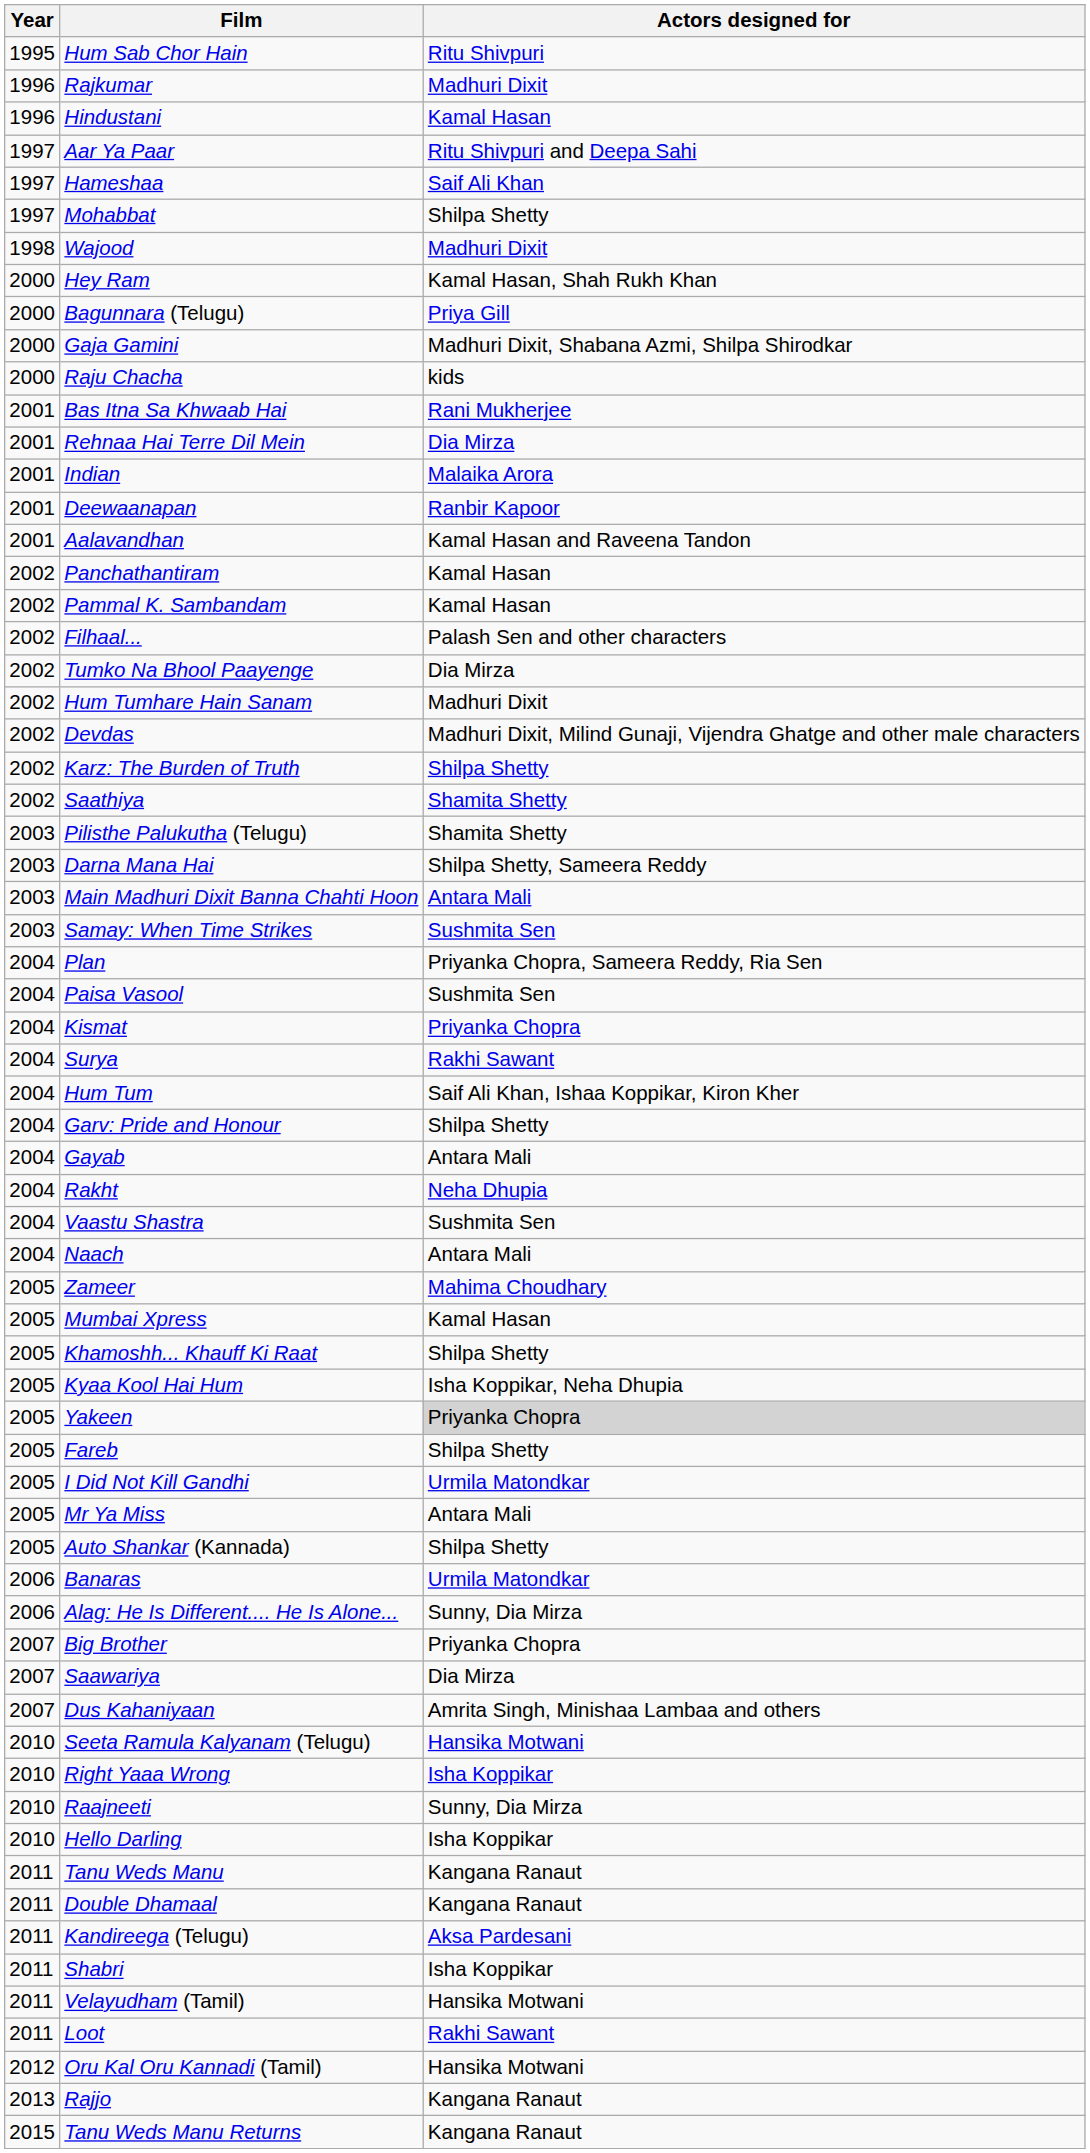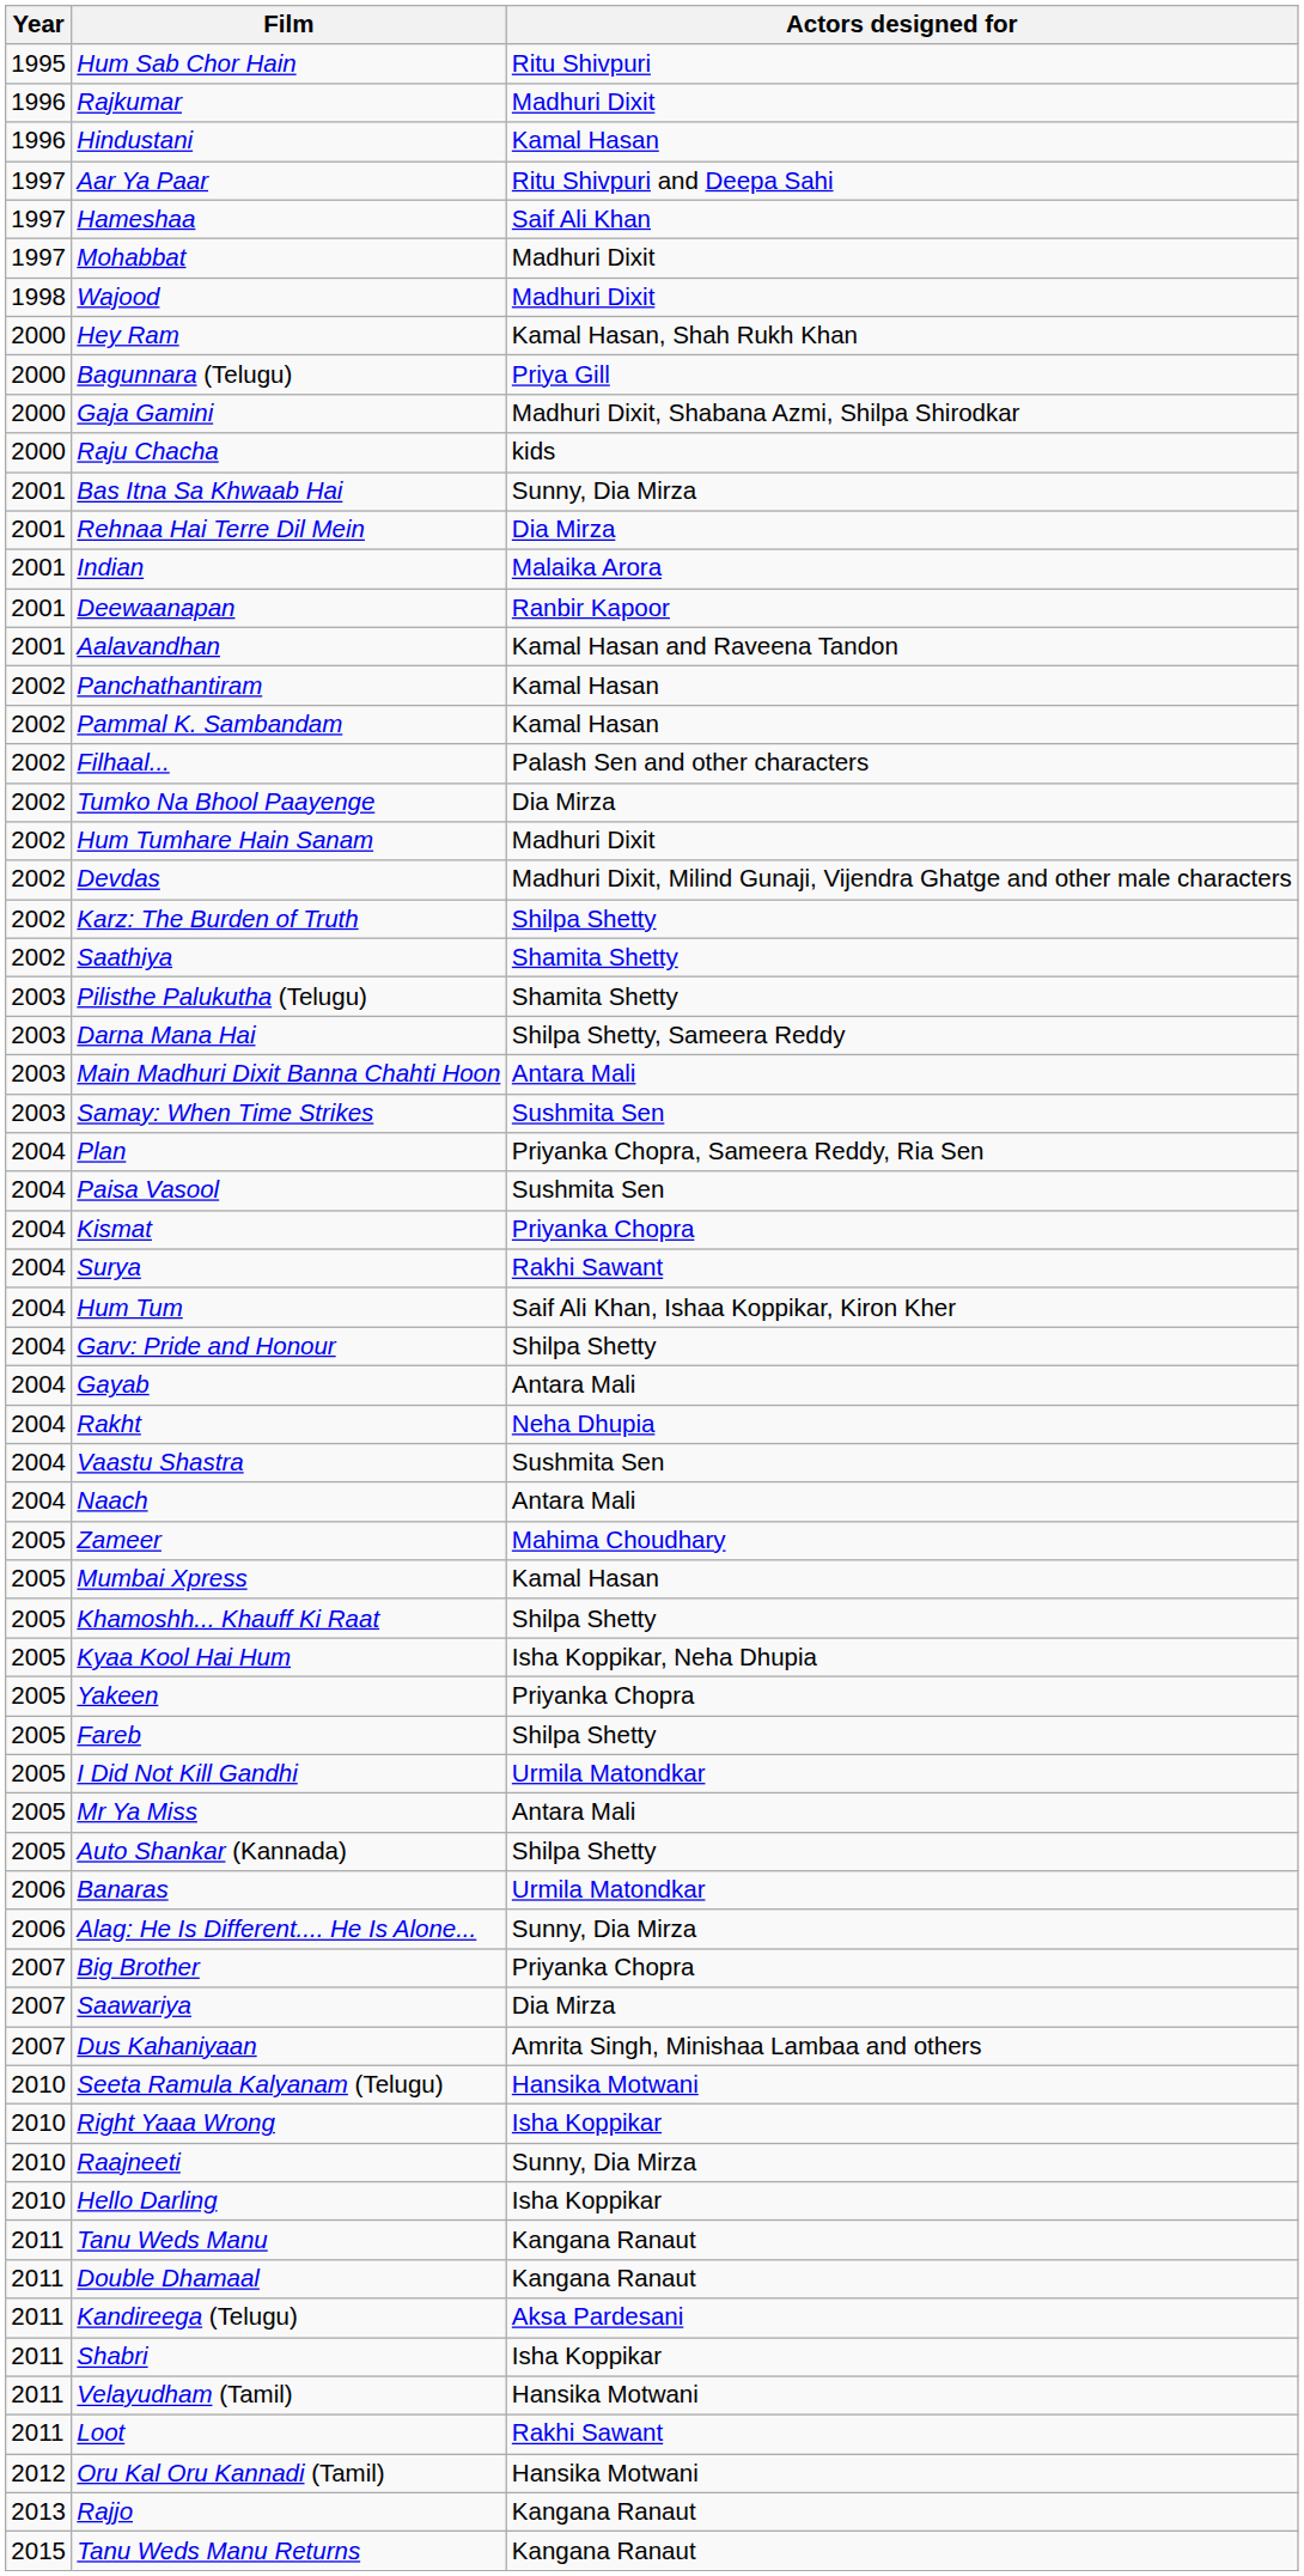 <table class="wikitable">
 <tr>
 <th>Year</th>
 <th>Film</th>
 <th>Actors designed for</th>
 </tr>
 <tr>
 <td>1995</td>
 <td><em><a href='#'>Hum Sab Chor Hain</a></em></td>
 <td><a href='#'>Ritu Shivpuri</a></td>
 </tr>
 <tr>
 <td>1996</td>
 <td><em><a href='#'>Rajkumar</a></em></td>
 <td><a href='#'>Madhuri Dixit</a></td>
 </tr>
 <tr>
 <td>1996</td>
 <td><em><a href='#'>Hindustani</a></em></td>
 <td><a href='#'>Kamal Hasan</a></td>
 </tr>
 <tr>
 <td>1997</td>
 <td><em><a href='#'>Aar Ya Paar</a></em></td>
 <td><a href='#'>Ritu Shivpuri</a> and <a href='#'>Deepa Sahi</a></td>
 </tr>
 <tr>
 <td>1997</td>
 <td><em><a href='#'>Hameshaa</a></em></td>
 <td><a href='#'>Saif Ali Khan</a></td>
 </tr>
 <tr>
 <td>1997</td>
 <td><em><a href='#'>Mohabbat</a></em></td>
-<td>Shilpa Shetty</td>
+<td>Madhuri Dixit</td>
 </tr>
 <tr>
 <td>1998</td>
 <td><em><a href='#'>Wajood</a></em></td>
 <td><a href='#'>Madhuri Dixit</a></td>
 </tr>
 <tr>
 <td>2000</td>
 <td><em><a href='#'>Hey Ram</a></em></td>
 <td>Kamal Hasan, Shah Rukh Khan</td>
 </tr>
 <tr>
 <td>2000</td>
 <td><em><a href='#'>Bagunnara</a></em> (Telugu)</td>
 <td><a href='#'>Priya Gill</a></td>
 </tr>
 <tr>
 <td>2000</td>
 <td><em><a href='#'>Gaja Gamini</a></em></td>
 <td>Madhuri Dixit, Shabana Azmi, Shilpa Shirodkar</td>
 </tr>
 <tr>
 <td>2000</td>
 <td><em><a href='#'>Raju Chacha</a></em></td>
 <td>kids</td>
 </tr>
 <tr>
 <td>2001</td>
 <td><em><a href='#'>Bas Itna Sa Khwaab Hai</a></em></td>
-<td><a href='#'>Rani Mukherjee</a></td>
+<td>Sunny, Dia Mirza</td>
 </tr>
 <tr>
 <td>2001</td>
 <td><em><a href='#'>Rehnaa Hai Terre Dil Mein</a></em></td>
 <td><a href='#'>Dia Mirza</a></td>
 </tr>
 <tr>
 <td>2001</td>
 <td><em><a href='#'>Indian</a></em></td>
 <td><a href='#'>Malaika Arora</a></td>
 </tr>
 <tr>
 <td>2001</td>
 <td><em><a href='#'>Deewaanapan</a></em></td>
 <td><a href='#'>Ranbir Kapoor</a></td>
 </tr>
 <tr>
 <td>2001</td>
 <td><em><a href='#'>Aalavandhan</a></em></td>
 <td>Kamal Hasan and Raveena Tandon</td>
 </tr>
 <tr>
 <td>2002</td>
 <td><em><a href='#'>Panchathantiram</a></em></td>
 <td>Kamal Hasan</td>
 </tr>
 <tr>
 <td>2002</td>
 <td><em><a href='#'>Pammal K. Sambandam</a></em></td>
 <td>Kamal Hasan</td>
 </tr>
 <tr>
 <td>2002</td>
 <td><em><a href='#'>Filhaal...</a></em></td>
 <td>Palash Sen and other characters</td>
 </tr>
 <tr>
 <td>2002</td>
 <td><em><a href='#'>Tumko Na Bhool Paayenge</a></em></td>
 <td>Dia Mirza</td>
 </tr>
 <tr>
 <td>2002</td>
 <td><em><a href='#'>Hum Tumhare Hain Sanam</a></em></td>
 <td>Madhuri Dixit</td>
 </tr>
 <tr>
 <td>2002</td>
 <td><em><a href='#'>Devdas</a></em></td>
 <td>Madhuri Dixit, Milind Gunaji, Vijendra Ghatge and other male characters</td>
 </tr>
 <tr>
 <td>2002</td>
 <td><em><a href='#'>Karz: The Burden of Truth</a></em></td>
 <td><a href='#'>Shilpa Shetty</a></td>
 </tr>
 <tr>
 <td>2002</td>
 <td><em><a href='#'>Saathiya</a></em></td>
 <td><a href='#'>Shamita Shetty</a></td>
 </tr>
 <tr>
 <td>2003</td>
 <td><em><a href='#'>Pilisthe Palukutha</a></em> (Telugu)</td>
 <td>Shamita Shetty</td>
 </tr>
 <tr>
 <td>2003</td>
 <td><em><a href='#'>Darna Mana Hai</a></em></td>
 <td>Shilpa Shetty, Sameera Reddy</td>
 </tr>
 <tr>
 <td>2003</td>
 <td><em><a href='#'>Main Madhuri Dixit Banna Chahti Hoon</a></em></td>
 <td><a href='#'>Antara Mali</a></td>
 </tr>
 <tr>
 <td>2003</td>
 <td><em><a href='#'>Samay: When Time Strikes</a></em></td>
 <td><a href='#'>Sushmita Sen</a></td>
 </tr>
 <tr>
 <td>2004</td>
 <td><em><a href='#'>Plan</a></em></td>
 <td>Priyanka Chopra, Sameera Reddy, Ria Sen</td>
 </tr>
 <tr>
 <td>2004</td>
 <td><em><a href='#'>Paisa Vasool</a></em></td>
 <td>Sushmita Sen</td>
 </tr>
 <tr>
 <td>2004</td>
 <td><em><a href='#'>Kismat</a></em></td>
 <td><a href='#'>Priyanka Chopra</a></td>
 </tr>
 <tr>
 <td>2004</td>
 <td><em><a href='#'>Surya</a></em></td>
 <td><a href='#'>Rakhi Sawant</a></td>
 </tr>
 <tr>
 <td>2004</td>
 <td><em><a href='#'>Hum Tum</a></em></td>
 <td>Saif Ali Khan, Ishaa Koppikar, Kiron Kher</td>
 </tr>
 <tr>
 <td>2004</td>
 <td><em><a href='#'>Garv: Pride and Honour</a></em></td>
 <td>Shilpa Shetty</td>
 </tr>
 <tr>
 <td>2004</td>
 <td><em><a href='#'>Gayab</a></em></td>
 <td>Antara Mali</td>
 </tr>
 <tr>
 <td>2004</td>
 <td><em><a href='#'>Rakht</a></em></td>
 <td><a href='#'>Neha Dhupia</a></td>
 </tr>
 <tr>
 <td>2004</td>
 <td><em><a href='#'>Vaastu Shastra</a></em></td>
 <td>Sushmita Sen</td>
 </tr>
 <tr>
 <td>2004</td>
 <td><em><a href='#'>Naach</a></em></td>
 <td>Antara Mali</td>
 </tr>
 <tr>
 <td>2005</td>
 <td><em><a href='#'>Zameer</a></em></td>
 <td><a href='#'>Mahima Choudhary</a></td>
 </tr>
 <tr>
 <td>2005</td>
 <td><em><a href='#'>Mumbai Xpress</a></em></td>
 <td>Kamal Hasan</td>
 </tr>
 <tr>
 <td>2005</td>
 <td><em><a href='#'>Khamoshh... Khauff Ki Raat</a></em></td>
 <td>Shilpa Shetty</td>
 </tr>
 <tr>
 <td>2005</td>
 <td><em><a href='#'>Kyaa Kool Hai Hum</a></em></td>
 <td>Isha Koppikar, Neha Dhupia</td>
 </tr>
 <tr>
 <td>2005</td>
 <td><em><a href='#'>Yakeen</a></em></td>
-<td style="background: lightgrey;">Priyanka Chopra</td>
+<td>Priyanka Chopra</td>
 </tr>
 <tr>
 <td>2005</td>
 <td><em><a href='#'>Fareb</a></em></td>
 <td>Shilpa Shetty</td>
 </tr>
 <tr>
 <td>2005</td>
 <td><em><a href='#'>I Did Not Kill Gandhi</a></em></td>
 <td><a href='#'>Urmila Matondkar</a></td>
 </tr>
 <tr>
 <td>2005</td>
 <td><em><a href='#'>Mr Ya Miss</a></em></td>
 <td>Antara Mali</td>
 </tr>
 <tr>
 <td>2005</td>
 <td><em><a href='#'>Auto Shankar</a></em> (Kannada)</td>
 <td>Shilpa Shetty</td>
 </tr>
 <tr>
 <td>2006</td>
 <td><em><a href='#'>Banaras</a></em></td>
 <td><a href='#'>Urmila Matondkar</a></td>
 </tr>
 <tr>
 <td>2006</td>
 <td><em><a href='#'>Alag: He Is Different.... He Is Alone...</a></em></td>
 <td>Sunny, Dia Mirza</td>
 </tr>
 <tr>
 <td>2007</td>
 <td><em><a href='#'>Big Brother</a></em></td>
 <td>Priyanka Chopra</td>
 </tr>
 <tr>
 <td>2007</td>
 <td><em><a href='#'>Saawariya</a></em></td>
 <td>Dia Mirza</td>
 </tr>
 <tr>
 <td>2007</td>
 <td><em><a href='#'>Dus Kahaniyaan</a></em></td>
 <td>Amrita Singh, Minishaa Lambaa and others</td>
 </tr>
 <tr>
 <td>2010</td>
 <td><em><a href='#'>Seeta Ramula Kalyanam</a></em> (Telugu)</td>
 <td><a href='#'>Hansika Motwani</a></td>
 </tr>
 <tr>
 <td>2010</td>
 <td><em><a href='#'>Right Yaaa Wrong</a></em></td>
 <td><a href='#'>Isha Koppikar</a></td>
 </tr>
 <tr>
 <td>2010</td>
 <td><em><a href='#'>Raajneeti</a></em></td>
 <td>Sunny, Dia Mirza</td>
 </tr>
 <tr>
 <td>2010</td>
 <td><em><a href='#'>Hello Darling</a></em></td>
 <td>Isha Koppikar</td>
 </tr>
 <tr>
 <td>2011</td>
 <td><em><a href='#'>Tanu Weds Manu</a></em></td>
 <td>Kangana Ranaut</td>
 </tr>
 <tr>
 <td>2011</td>
 <td><em><a href='#'>Double Dhamaal</a></em></td>
 <td>Kangana Ranaut</td>
 </tr>
 <tr>
 <td>2011</td>
 <td><em><a href='#'>Kandireega</a></em> (Telugu)</td>
 <td><a href='#'>Aksa Pardesani</a></td>
 </tr>
 <tr>
 <td>2011</td>
 <td><em><a href='#'>Shabri</a></em></td>
 <td>Isha Koppikar</td>
 </tr>
 <tr>
 <td>2011</td>
 <td><em><a href='#'>Velayudham</a></em> (Tamil)</td>
 <td>Hansika Motwani</td>
 </tr>
 <tr>
 <td>2011</td>
 <td><em><a href='#'>Loot</a></em></td>
 <td><a href='#'>Rakhi Sawant</a></td>
 </tr>
 <tr>
 <td>2012</td>
 <td><em><a href='#'>Oru Kal Oru Kannadi</a></em> (Tamil)</td>
 <td>Hansika Motwani</td>
 </tr>
 <tr>
 <td>2013</td>
 <td><em><a href='#'>Rajjo</a></em></td>
 <td>Kangana Ranaut</td>
 </tr>
 <tr>
 <td>2015</td>
 <td><em><a href='#'>Tanu Weds Manu Returns</a></em></td>
 <td>Kangana Ranaut</td>
 </tr>
 </table>
